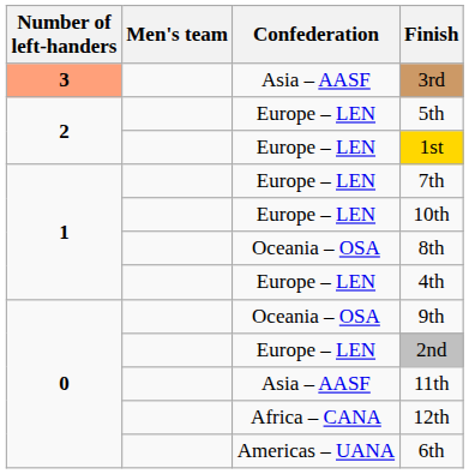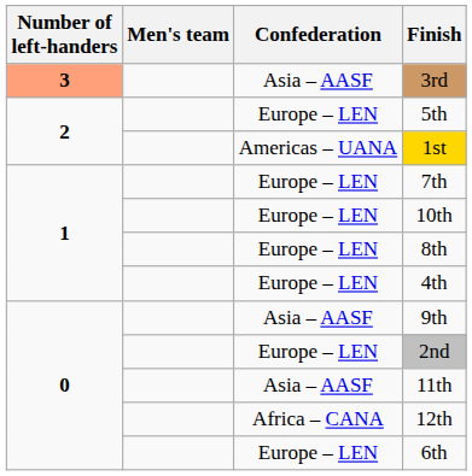 <table class="wikitable sortable" style="text-align: center; font-size: 95%; margin-left: 1em;">
 <tr>
 <th>Number of<br>left-handers</th>
 <th>Men's team</th>
 <th>Confederation</th>
 <th>Finish</th>
 </tr>
 <tr>
 <td style="background: lightsalmon;"><strong>3</strong></td>
 <td style="text-align: left;"></td>
 <td>Asia – <a href='#'>AASF</a></td>
 <td style="background-color: #cc9966;">3rd</td>
 </tr>
 <tr>
 <td rowspan="2"><strong>2</strong></td>
 <td style="text-align: left;"></td>
 <td>Europe – <a href='#'>LEN</a></td>
 <td>5th</td>
 </tr>
 <tr>
 <td style="text-align: left;"></td>
-<td>Europe – <a href='#'>LEN</a></td>
+<td>Americas – <a href='#'>UANA</a></td>
 <td style="background-color: gold;">1st</td>
 </tr>
 <tr>
 <td rowspan="4"><strong>1</strong></td>
 <td style="text-align: left;"></td>
 <td>Europe – <a href='#'>LEN</a></td>
 <td>7th</td>
 </tr>
 <tr>
 <td style="text-align: left;"></td>
 <td>Europe – <a href='#'>LEN</a></td>
 <td>10th</td>
 </tr>
 <tr>
 <td style="text-align: left;"></td>
-<td>Oceania – <a href='#'>OSA</a></td>
+<td>Europe – <a href='#'>LEN</a></td>
 <td>8th</td>
 </tr>
 <tr>
 <td style="text-align: left;"></td>
 <td>Europe – <a href='#'>LEN</a></td>
 <td>4th</td>
 </tr>
 <tr>
 <td rowspan="5"><strong>0</strong></td>
 <td style="text-align: left;"></td>
-<td>Oceania – <a href='#'>OSA</a></td>
+<td>Asia – <a href='#'>AASF</a></td>
 <td>9th</td>
 </tr>
 <tr>
 <td style="text-align: left;"></td>
 <td>Europe – <a href='#'>LEN</a></td>
 <td style="background-color: silver;">2nd</td>
 </tr>
 <tr>
 <td style="text-align: left;"></td>
 <td>Asia – <a href='#'>AASF</a></td>
 <td>11th</td>
 </tr>
 <tr>
 <td style="text-align: left;"></td>
 <td>Africa – <a href='#'>CANA</a></td>
 <td>12th</td>
 </tr>
 <tr>
 <td style="text-align: left;"></td>
-<td>Americas – <a href='#'>UANA</a></td>
+<td>Europe – <a href='#'>LEN</a></td>
 <td>6th</td>
 </tr>
 </table>
